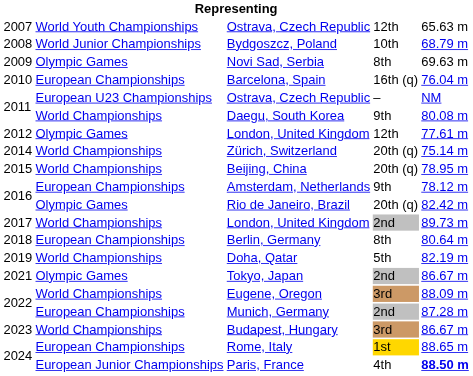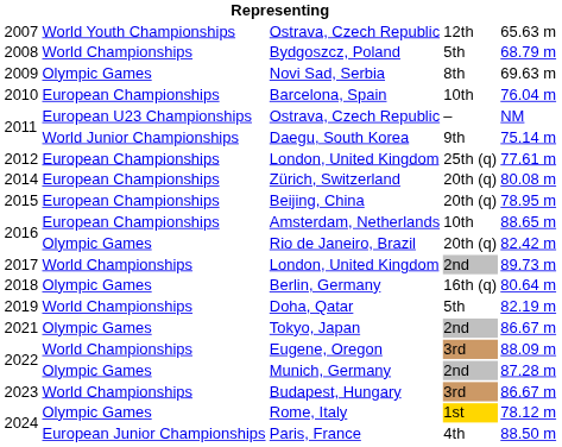 <table>
 <tr>
 <th colspan="5">Representing </th>
 </tr>
 <tr>
 <td>2007</td>
 <td><a href='#'>World Youth Championships</a></td>
 <td><a href='#'>Ostrava, Czech Republic</a></td>
 <td>12th</td>
 <td>65.63 m</td>
 </tr>
 <tr>
 <td>2008</td>
-<td><a href='#'>World Junior Championships</a></td>
+<td><a href='#'>World Championships</a></td>
 <td><a href='#'>Bydgoszcz, Poland</a></td>
-<td>10th</td>
+<td>5th</td>
 <td><a href='#'>68.79 m</a></td>
 </tr>
 <tr>
 <td>2009</td>
 <td><a href='#'>Olympic Games</a></td>
 <td><a href='#'>Novi Sad, Serbia</a></td>
 <td>8th</td>
 <td>69.63 m</td>
 </tr>
 <tr>
 <td>2010</td>
 <td><a href='#'>European Championships</a></td>
 <td><a href='#'>Barcelona, Spain</a></td>
-<td>16th (q)</td>
+<td>10th</td>
 <td><a href='#'>76.04 m</a></td>
 </tr>
 <tr>
 <td rowspan=2>2011</td>
 <td><a href='#'>European U23 Championships</a></td>
 <td><a href='#'>Ostrava, Czech Republic</a></td>
 <td>–</td>
 <td><a href='#'>NM</a></td>
 </tr>
 <tr>
-<td><a href='#'>World Championships</a></td>
+<td><a href='#'>World Junior Championships</a></td>
 <td><a href='#'>Daegu, South Korea</a></td>
 <td>9th</td>
-<td><a href='#'>80.08 m</a></td>
+<td><a href='#'>75.14 m</a></td>
 </tr>
 <tr>
 <td>2012</td>
-<td><a href='#'>Olympic Games</a></td>
+<td><a href='#'>European Championships</a></td>
 <td><a href='#'>London, United Kingdom</a></td>
-<td>12th</td>
+<td>25th (q)</td>
 <td><a href='#'>77.61 m</a></td>
 </tr>
 <tr>
 <td>2014</td>
-<td><a href='#'>World Championships</a></td>
+<td><a href='#'>European Championships</a></td>
 <td><a href='#'>Zürich, Switzerland</a></td>
 <td>20th (q)</td>
-<td><a href='#'>75.14 m</a></td>
+<td><a href='#'>80.08 m</a></td>
 </tr>
 <tr>
 <td>2015</td>
-<td><a href='#'>World Championships</a></td>
+<td><a href='#'>European Championships</a></td>
 <td><a href='#'>Beijing, China</a></td>
 <td>20th (q)</td>
 <td><a href='#'>78.95 m</a></td>
 </tr>
 <tr>
 <td rowspan=2>2016</td>
 <td><a href='#'>European Championships</a></td>
 <td><a href='#'>Amsterdam, Netherlands</a></td>
-<td>9th</td>
-<td><a href='#'>78.12 m</a></td>
+<td>10th</td>
+<td><a href='#'>88.65 m</a></td>
 </tr>
 <tr>
 <td><a href='#'>Olympic Games</a></td>
 <td><a href='#'>Rio de Janeiro, Brazil</a></td>
 <td>20th (q)</td>
 <td><a href='#'>82.42 m</a></td>
 </tr>
 <tr>
 <td>2017</td>
 <td><a href='#'>World Championships</a></td>
 <td><a href='#'>London, United Kingdom</a></td>
 <td bgcolor=silver>2nd</td>
 <td><a href='#'>89.73 m</a></td>
 </tr>
 <tr>
 <td>2018</td>
-<td><a href='#'>European Championships</a></td>
+<td><a href='#'>Olympic Games</a></td>
 <td><a href='#'>Berlin, Germany</a></td>
-<td>8th</td>
+<td>16th (q)</td>
 <td><a href='#'>80.64 m</a></td>
 </tr>
 <tr>
 <td>2019</td>
 <td><a href='#'>World Championships</a></td>
 <td><a href='#'>Doha, Qatar</a></td>
 <td>5th</td>
 <td><a href='#'>82.19 m</a></td>
 </tr>
 <tr>
 <td>2021</td>
 <td><a href='#'>Olympic Games</a></td>
 <td><a href='#'>Tokyo, Japan</a></td>
 <td bgcolor=silver>2nd</td>
 <td><a href='#'>86.67 m</a></td>
 </tr>
 <tr>
 <td rowspan=2>2022</td>
 <td><a href='#'>World Championships</a></td>
 <td><a href='#'>Eugene, Oregon</a></td>
 <td bgcolor=cc9966>3rd</td>
 <td><a href='#'>88.09 m</a></td>
 </tr>
 <tr>
-<td><a href='#'>European Championships</a></td>
+<td><a href='#'>Olympic Games</a></td>
 <td><a href='#'>Munich, Germany</a></td>
 <td bgcolor=silver>2nd</td>
 <td><a href='#'>87.28 m</a></td>
 </tr>
 <tr>
 <td>2023</td>
 <td><a href='#'>World Championships</a></td>
 <td><a href='#'>Budapest, Hungary</a></td>
 <td bgcolor=cc9966>3rd</td>
 <td><a href='#'>86.67 m</a></td>
 </tr>
 <tr>
 <td rowspan=2>2024</td>
-<td><a href='#'>European Championships</a></td>
+<td><a href='#'>Olympic Games</a></td>
 <td><a href='#'>Rome, Italy</a></td>
 <td bgcolor=gold>1st</td>
-<td><a href='#'>88.65 m</a></td>
+<td><a href='#'>78.12 m</a></td>
 </tr>
 <tr>
 <td><a href='#'>European Junior Championships</a></td>
 <td><a href='#'>Paris, France</a></td>
 <td>4th</td>
-<td><strong><a href='#'>88.50 m</a></strong></td>
+<td><a href='#'>88.50 m</a></td>
 </tr>
 </table>
